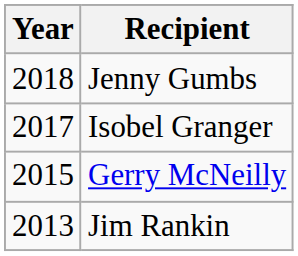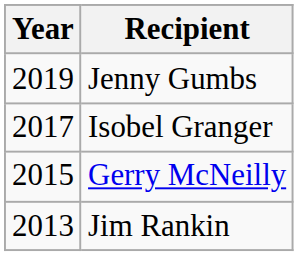 <table class="wikitable sortable">
 <tr>
 <th>Year</th>
 <th>Recipient</th>
 </tr>
 <tr>
-<td>2018</td>
+<td>2019</td>
 <td>Jenny Gumbs</td>
 </tr>
 <tr>
 <td>2017</td>
 <td>Isobel Granger</td>
 </tr>
 <tr>
 <td>2015</td>
 <td><a href='#'>Gerry McNeilly</a></td>
 </tr>
 <tr>
 <td>2013</td>
 <td>Jim Rankin</td>
 </tr>
 </table>
